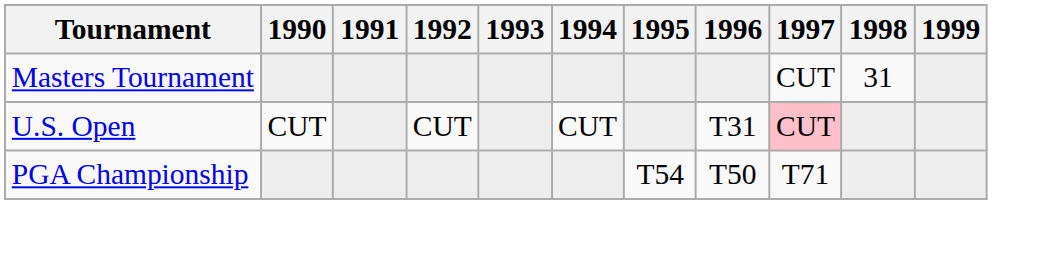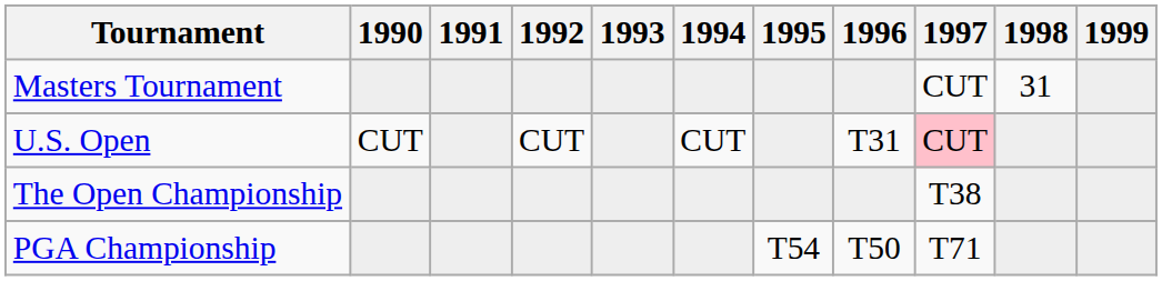 <table class="wikitable" style="font-size:95%;text-align:center;">
 <tr>
 <th>Tournament</th>
 <th>1990</th>
 <th>1991</th>
 <th>1992</th>
 <th>1993</th>
 <th>1994</th>
 <th>1995</th>
 <th>1996</th>
 <th>1997</th>
 <th>1998</th>
 <th>1999</th>
 </tr>
 <tr>
 <td align=left><a href='#'>Masters Tournament</a></td>
 <td style="background:#eeeeee;"></td>
 <td style="background:#eeeeee;"></td>
 <td style="background:#eeeeee;"></td>
 <td style="background:#eeeeee;"></td>
 <td style="background:#eeeeee;"></td>
 <td style="background:#eeeeee;"></td>
 <td style="background:#eeeeee;"></td>
 <td>CUT</td>
 <td>31</td>
 <td style="background:#eeeeee;"></td>
 </tr>
 <tr>
 <td align=left><a href='#'>U.S. Open</a></td>
 <td>CUT</td>
 <td style="background:#eeeeee;"></td>
 <td>CUT</td>
 <td style="background:#eeeeee;"></td>
 <td>CUT</td>
 <td style="background:#eeeeee;"></td>
 <td>T31</td>
 <td style="background: pink;">CUT</td>
 <td style="background:#eeeeee;"></td>
 <td style="background:#eeeeee;"></td>
 </tr>
 <tr>
+<td align=left><a href='#'>The Open Championship</a></td>
+<td style="background:#eeeeee;"></td>
+<td style="background:#eeeeee;"></td>
+<td style="background:#eeeeee;"></td>
+<td style="background:#eeeeee;"></td>
+<td style="background:#eeeeee;"></td>
+<td style="background:#eeeeee;"></td>
+<td style="background:#eeeeee;"></td>
+<td>T38</td>
+<td style="background:#eeeeee;"></td>
+<td style="background:#eeeeee;"></td>
+</tr>
+<tr>
 <td align=left><a href='#'>PGA Championship</a></td>
 <td style="background:#eeeeee;"></td>
 <td style="background:#eeeeee;"></td>
 <td style="background:#eeeeee;"></td>
 <td style="background:#eeeeee;"></td>
 <td style="background:#eeeeee;"></td>
 <td>T54</td>
 <td>T50</td>
 <td>T71</td>
 <td style="background:#eeeeee;"></td>
 <td style="background:#eeeeee;"></td>
 </tr>
 </table>
